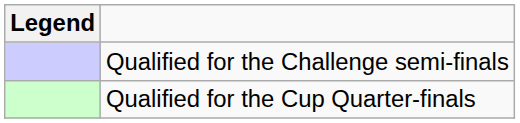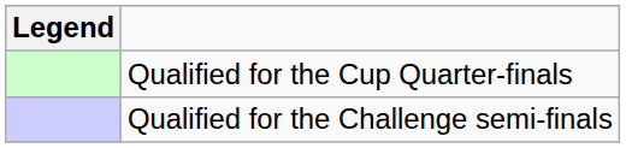 <table class="wikitable">
 <tr>
 <th>Legend</th>
 </tr>
 <tr>
+<td bgcolor="ccffcc"></td>
+<td>Qualified for the Cup Quarter-finals</td>
+</tr>
+<tr>
 <td bgcolor="ccccff"></td>
 <td>Qualified for the Challenge semi-finals</td>
 </tr>
-<tr>
-<td bgcolor="ccffcc"></td>
-<td>Qualified for the Cup Quarter-finals</td>
-</tr>
 </table>
